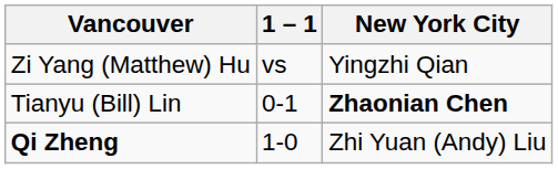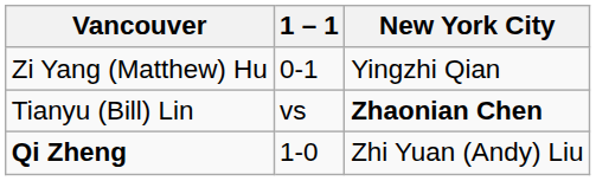 <table class="wikitable">
 <tr>
 <th>Vancouver</th>
 <th>1 – 1</th>
 <th>New York City</th>
 </tr>
 <tr>
 <td>Zi Yang (Matthew) Hu</td>
-<td>vs</td>
+<td>0-1</td>
 <td>Yingzhi Qian</td>
 </tr>
 <tr>
 <td>Tianyu (Bill) Lin</td>
-<td>0-1</td>
+<td>vs</td>
 <td><strong>Zhaonian Chen</strong></td>
 </tr>
 <tr>
 <td><strong>Qi Zheng</strong></td>
 <td>1-0</td>
 <td>Zhi Yuan (Andy) Liu</td>
 </tr>
 </table>
